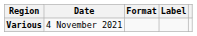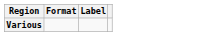 <table class="wikitable plainrowheaders">
 <tr>
 <th scope="col">Region</th>
-<th scope="col">Date</th>
 <th scope="col">Format</th>
 <th scope="col">Label</th>
 <th scope="col"></th>
 </tr>
 <tr>
 <th scope="row">Various</th>
-<td>4 November 2021</td>
 <td></td>
 <td></td>
 <td></td>
 </tr>
 </table>
